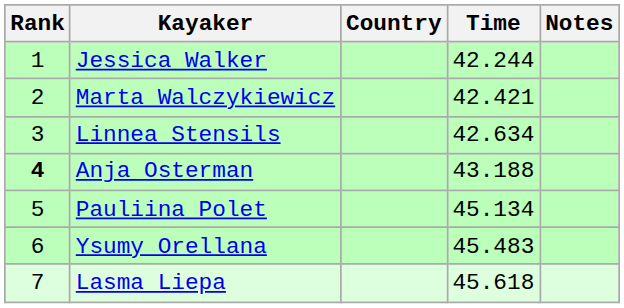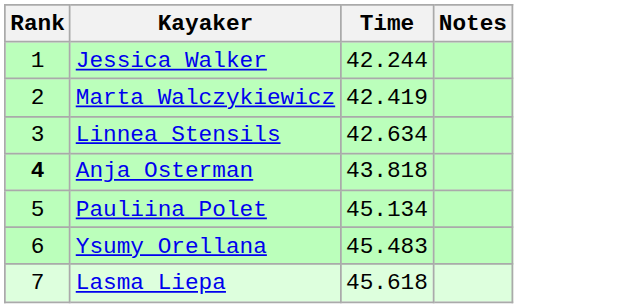 <table class="wikitable" style="text-align:center">
 <tr>
 <th>Rank</th>
 <th>Kayaker</th>
-<th>Country</th>
 <th>Time</th>
 <th>Notes</th>
 </tr>
 <tr bgcolor=bbffbb>
 <td>1</td>
 <td align="left"><a href='#'>Jessica Walker</a></td>
-<td align="left"></td>
 <td>42.244</td>
 <td></td>
 </tr>
 <tr bgcolor=bbffbb>
 <td>2</td>
 <td align="left"><a href='#'>Marta Walczykiewicz</a></td>
-<td align="left"></td>
-<td>42.421</td>
+<td>42.419</td>
 <td></td>
 </tr>
 <tr bgcolor=bbffbb>
 <td>3</td>
 <td align="left"><a href='#'>Linnea Stensils</a></td>
-<td align="left"></td>
 <td>42.634</td>
 <td></td>
 </tr>
 <tr bgcolor=bbffbb>
 <td><strong>4</strong></td>
 <td align="left"><a href='#'>Anja Osterman</a></td>
-<td align="left"></td>
-<td>43.188</td>
+<td>43.818</td>
 <td></td>
 </tr>
 <tr bgcolor=bbffbb>
 <td>5</td>
 <td align="left"><a href='#'>Pauliina Polet</a></td>
-<td align="left"></td>
 <td>45.134</td>
 <td></td>
 </tr>
 <tr bgcolor=bbffbb>
 <td>6</td>
 <td align="left"><a href='#'>Ysumy Orellana</a></td>
-<td align="left"></td>
 <td>45.483</td>
 <td></td>
 </tr>
 <tr bgcolor=ddffdd>
 <td>7</td>
 <td align="left"><a href='#'>Lasma Liepa</a></td>
-<td align="left"></td>
 <td>45.618</td>
 <td></td>
 </tr>
 </table>
